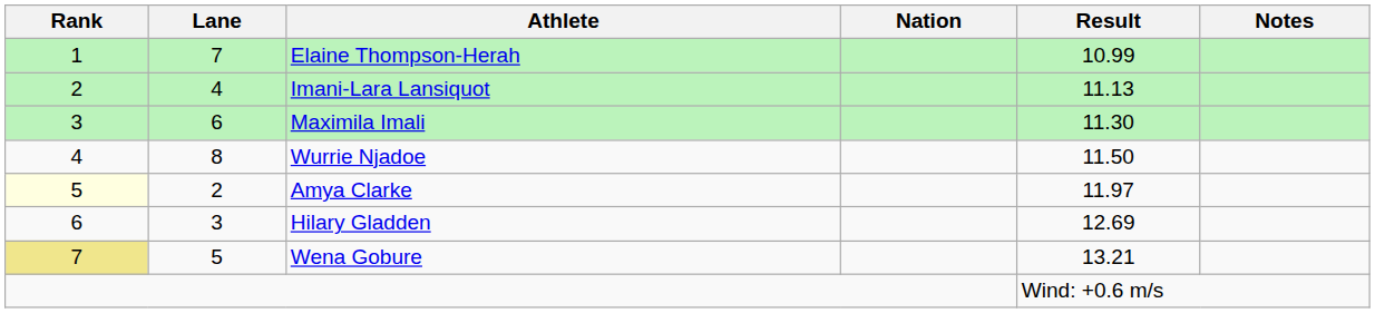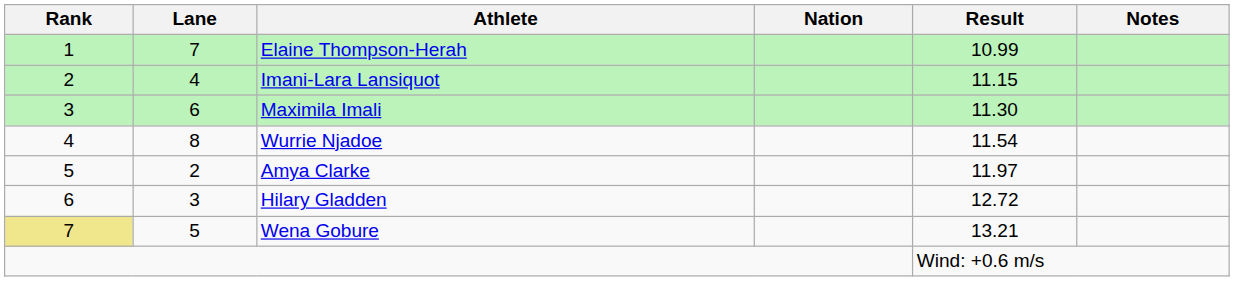 <table class="wikitable sortable" style="text-align:center;width: 65%;">
 <tr>
 <th>Rank</th>
 <th>Lane</th>
 <th>Athlete</th>
 <th>Nation</th>
 <th>Result</th>
 <th>Notes</th>
 </tr>
 <tr bgcolor=#bbf3bb>
 <td>1</td>
 <td>7</td>
 <td align=left><a href='#'>Elaine Thompson-Herah</a></td>
 <td align=left></td>
 <td>10.99</td>
 <td></td>
 </tr>
 <tr bgcolor=#bbf3bb>
 <td>2</td>
 <td>4</td>
 <td align=left><a href='#'>Imani-Lara Lansiquot</a></td>
 <td align=left></td>
-<td>11.13</td>
+<td>11.15</td>
 <td></td>
 </tr>
 <tr bgcolor=#bbf3bb>
 <td>3</td>
 <td>6</td>
 <td align=left><a href='#'>Maximila Imali</a></td>
 <td align=left></td>
 <td>11.30</td>
 <td></td>
 </tr>
 <tr>
 <td>4</td>
 <td>8</td>
 <td align=left><a href='#'>Wurrie Njadoe</a></td>
 <td align=left></td>
-<td>11.50</td>
+<td>11.54</td>
 <td></td>
 </tr>
 <tr>
-<td style="background: lightyellow;">5</td>
+<td>5</td>
 <td>2</td>
 <td align=left><a href='#'>Amya Clarke</a></td>
 <td align=left></td>
 <td>11.97</td>
 <td></td>
 </tr>
 <tr>
 <td>6</td>
 <td>3</td>
 <td align=left><a href='#'>Hilary Gladden</a></td>
 <td align=left></td>
-<td>12.69</td>
+<td>12.72</td>
 <td></td>
 </tr>
 <tr>
 <td style="background: khaki;">7</td>
 <td>5</td>
 <td align=left><a href='#'>Wena Gobure</a></td>
 <td align=left></td>
 <td>13.21</td>
 <td></td>
 </tr>
 <tr class="sortbottom">
 <td colspan="4"></td>
 <td colspan="2" style="text-align:left;">Wind: +0.6 m/s</td>
 </tr>
 </table>
